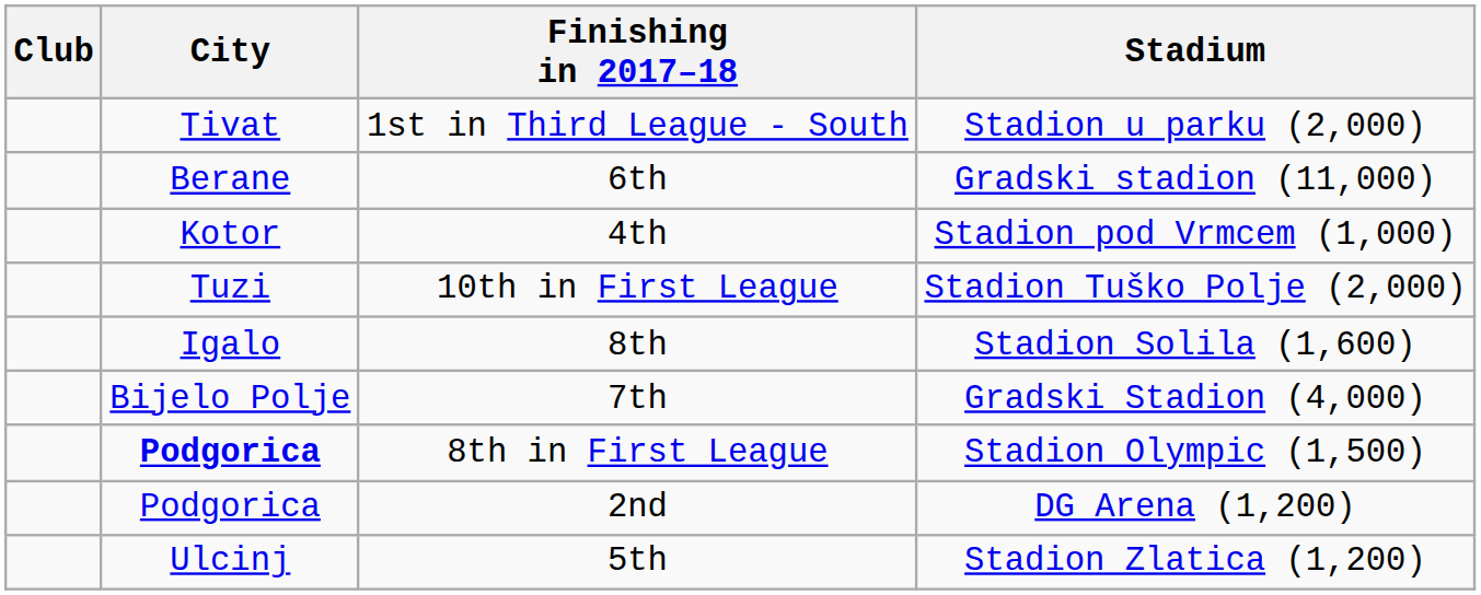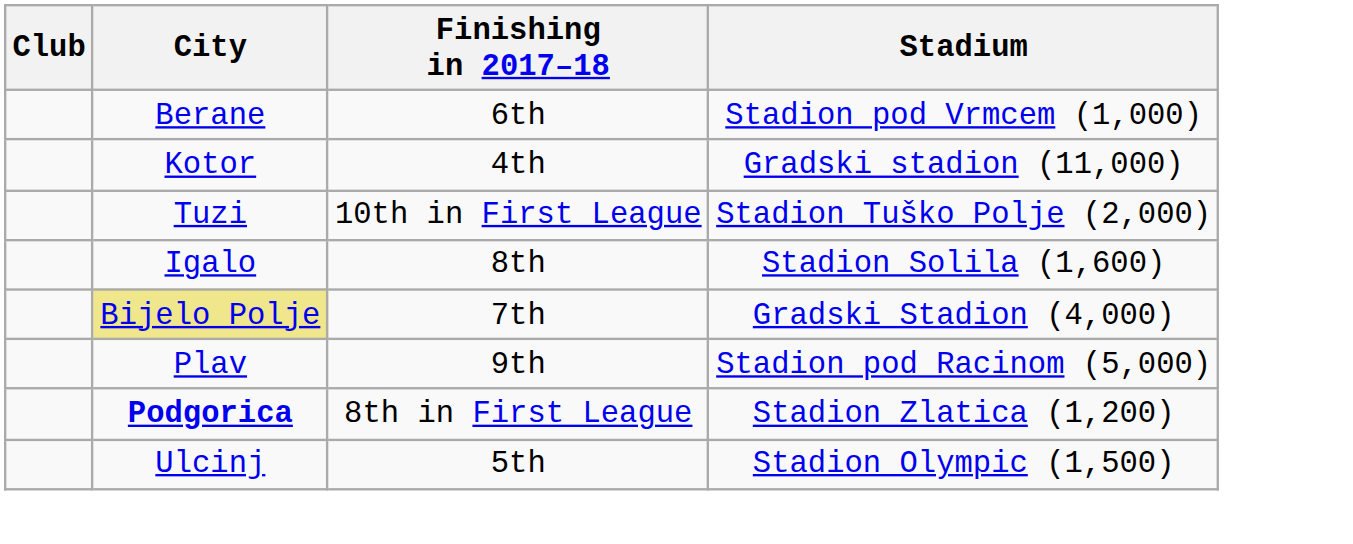 <table class="wikitable sortable" style="text-align:center;">
 <tr>
 <th>Club<br></th>
 <th>City</th>
 <th data-sort-type="number">Finishing <br>in <a href='#'>2017–18</a></th>
 <th>Stadium</th>
 </tr>
 <tr>
 <td style="text-align:left;"></td>
-<td><a href='#'>Tivat</a></td>
-<td>1st in <a href='#'>Third League - South</a> </td>
-<td><a href='#'>Stadion u parku</a> (2,000)</td>
-</tr>
-<tr>
-<td style="text-align:left;"></td>
 <td><a href='#'>Berane</a></td>
 <td>6th</td>
-<td><a href='#'>Gradski stadion</a> (11,000)</td>
+<td><a href='#'>Stadion pod Vrmcem</a> (1,000)</td>
 </tr>
 <tr>
 <td style="text-align:left;"></td>
 <td><a href='#'>Kotor</a></td>
 <td>4th</td>
-<td><a href='#'>Stadion pod Vrmcem</a> (1,000)</td>
+<td><a href='#'>Gradski stadion</a> (11,000)</td>
 </tr>
 <tr>
 <td style="text-align:left;"></td>
 <td><a href='#'>Tuzi</a></td>
 <td>10th in <a href='#'>First League</a> </td>
 <td><a href='#'>Stadion Tuško Polje</a> (2,000)</td>
 </tr>
 <tr>
 <td style="text-align:left;"></td>
 <td><a href='#'>Igalo</a></td>
 <td>8th</td>
 <td><a href='#'>Stadion Solila</a> (1,600)</td>
 </tr>
 <tr>
 <td style="text-align:left;"></td>
-<td><a href='#'>Bijelo Polje</a></td>
+<td style="background: khaki;"><a href='#'>Bijelo Polje</a></td>
 <td>7th</td>
 <td><a href='#'>Gradski Stadion</a> (4,000)</td>
 </tr>
 <tr>
 <td style="text-align:left;"></td>
-<td><strong><a href='#'>Podgorica</a></strong></td>
-<td>8th in <a href='#'>First League</a> </td>
-<td><a href='#'>Stadion Olympic</a> (1,500)</td>
+<td><a href='#'>Plav</a></td>
+<td>9th</td>
+<td><a href='#'>Stadion pod Racinom</a> (5,000)</td>
 </tr>
 <tr>
 <td style="text-align:left;"></td>
-<td><a href='#'>Podgorica</a></td>
-<td>2nd</td>
-<td><a href='#'>DG Arena</a> (1,200)</td>
+<td><strong><a href='#'>Podgorica</a></strong></td>
+<td>8th in <a href='#'>First League</a> </td>
+<td><a href='#'>Stadion Zlatica</a> (1,200)</td>
 </tr>
 <tr>
 <td style="text-align:left;"></td>
 <td><a href='#'>Ulcinj</a></td>
 <td>5th</td>
-<td><a href='#'>Stadion Zlatica</a> (1,200)</td>
+<td><a href='#'>Stadion Olympic</a> (1,500)</td>
 </tr>
 </table>
